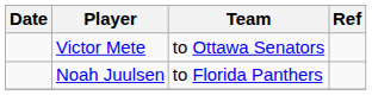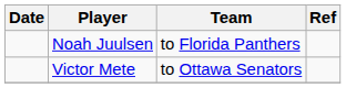 <table class="wikitable">
 <tr>
 <th>Date</th>
 <th>Player</th>
 <th>Team</th>
 <th>Ref</th>
 </tr>
 <tr>
 <td></td>
+<td><a href='#'>Noah Juulsen</a></td>
+<td>to <a href='#'>Florida Panthers</a></td>
+<td></td>
+</tr>
+<tr>
+<td></td>
 <td><a href='#'>Victor Mete</a></td>
 <td>to <a href='#'>Ottawa Senators</a></td>
 <td></td>
 </tr>
 <tr>
-<td></td>
-<td><a href='#'>Noah Juulsen</a></td>
-<td>to <a href='#'>Florida Panthers</a></td>
-<td></td>
-</tr>
-<tr>
 </tr>
 </table>
